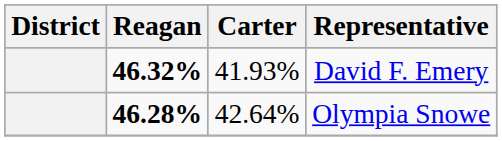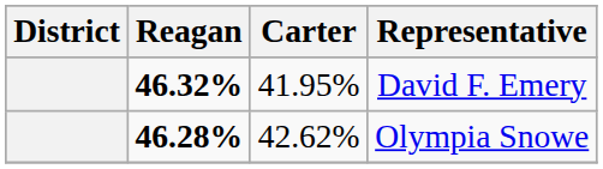 <table class=wikitable>
 <tr>
 <th>District</th>
 <th>Reagan</th>
 <th>Carter</th>
 <th>Representative</th>
 </tr>
 <tr align=center>
 <th></th>
 <td><strong>46.32%</strong></td>
-<td>41.93%</td>
+<td>41.95%</td>
 <td><a href='#'>David F. Emery</a></td>
 </tr>
 <tr align=center>
 <th></th>
 <td><strong>46.28%</strong></td>
-<td>42.64%</td>
+<td>42.62%</td>
 <td><a href='#'>Olympia Snowe</a></td>
 </tr>
 <tr align=center>
 </tr>
 </table>
